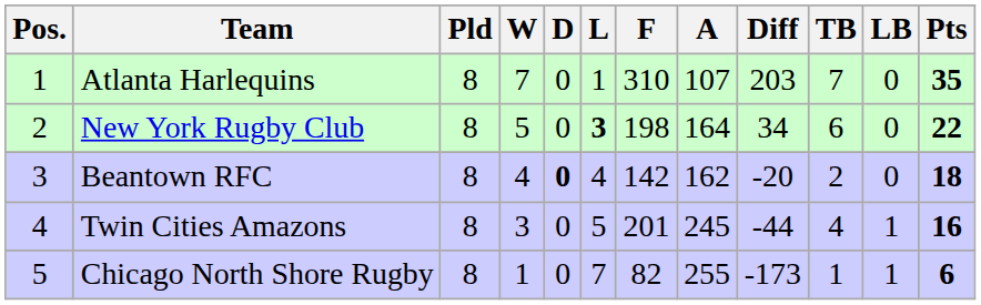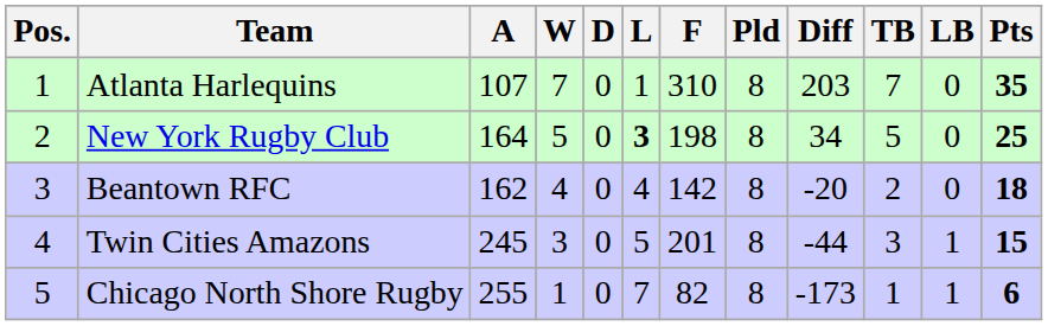 <table class="wikitable" style="text-align: center;">
 <tr>
 <th>Pos.</th>
 <th>Team</th>
-<th>Pld</th>
+<th>A</th>
 <th>W</th>
 <th>D</th>
 <th>L</th>
 <th>F</th>
-<th>A</th>
+<th>Pld</th>
 <th>Diff</th>
 <th>TB</th>
 <th>LB</th>
 <th>Pts</th>
 </tr>
 <tr bgcolor=ccffcc>
 <td>1</td>
 <td align=left>Atlanta Harlequins</td>
-<td>8</td>
+<td>107</td>
 <td>7</td>
 <td>0</td>
 <td>1</td>
 <td>310</td>
-<td>107</td>
+<td>8</td>
 <td>203</td>
 <td>7</td>
 <td>0</td>
 <td><strong>35</strong></td>
 </tr>
 <tr bgcolor=ccffcc>
 <td>2</td>
 <td align=left><a href='#'>New York Rugby Club</a></td>
-<td>8</td>
+<td>164</td>
 <td>5</td>
 <td>0</td>
 <td><strong>3</strong></td>
 <td>198</td>
-<td>164</td>
+<td>8</td>
 <td>34</td>
-<td>6</td>
+<td>5</td>
 <td>0</td>
-<td><strong>22</strong></td>
+<td><strong>25</strong></td>
 </tr>
 <tr bgcolor=ccccff>
 <td>3</td>
 <td align=left>Beantown RFC</td>
-<td>8</td>
+<td>162</td>
 <td>4</td>
-<td><strong>0</strong></td>
+<td>0</td>
 <td>4</td>
 <td>142</td>
-<td>162</td>
+<td>8</td>
 <td>-20</td>
 <td>2</td>
 <td>0</td>
 <td><strong>18</strong></td>
 </tr>
 <tr bgcolor=ccccff>
 <td>4</td>
 <td align=left>Twin Cities Amazons</td>
-<td>8</td>
+<td>245</td>
 <td>3</td>
 <td>0</td>
 <td>5</td>
 <td>201</td>
-<td>245</td>
+<td>8</td>
 <td>-44</td>
-<td>4</td>
+<td>3</td>
 <td>1</td>
-<td><strong>16</strong></td>
+<td><strong>15</strong></td>
 </tr>
 <tr bgcolor=ccccff>
 <td>5</td>
 <td align=left>Chicago North Shore Rugby</td>
-<td>8</td>
+<td>255</td>
 <td>1</td>
 <td>0</td>
 <td>7</td>
 <td>82</td>
-<td>255</td>
+<td>8</td>
 <td>-173</td>
 <td>1</td>
 <td>1</td>
 <td><strong>6</strong></td>
 </tr>
 </table>
